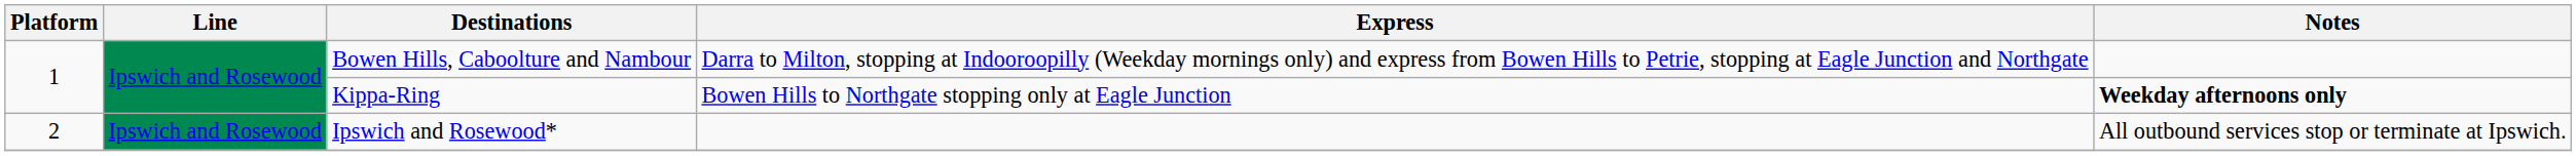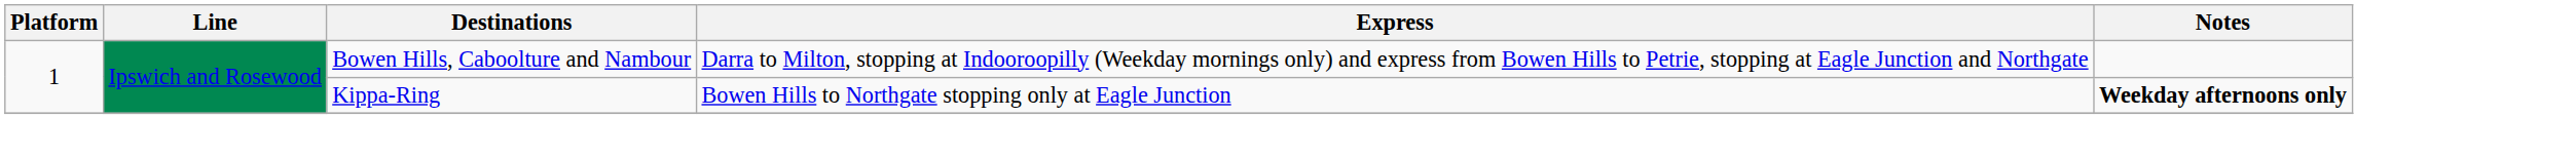 <table class="wikitable" style="float: none; margin: 0.5em; ">
 <tr>
 <th>Platform</th>
 <th>Line</th>
 <th>Destinations</th>
 <th>Express</th>
 <th>Notes</th>
 </tr>
 <tr>
 <td rowspan="2" style="text-align:center;">1</td>
 <td rowspan="2" style=background:#008851><a href='#'><span>Ipswich and Rosewood</span></a></td>
 <td><a href='#'>Bowen Hills</a>, <a href='#'>Caboolture</a> and <a href='#'>Nambour</a></td>
 <td><a href='#'>Darra</a> to <a href='#'>Milton</a>, stopping at <a href='#'>Indooroopilly</a> (Weekday mornings only) and express from <a href='#'>Bowen Hills</a> to <a href='#'>Petrie</a>, stopping at <a href='#'>Eagle Junction</a> and <a href='#'>Northgate</a></td>
 <td></td>
 </tr>
 <tr>
 <td><a href='#'>Kippa-Ring</a></td>
 <td><a href='#'>Bowen Hills</a> to <a href='#'>Northgate</a> stopping only at <a href='#'>Eagle Junction</a></td>
 <td><strong>Weekday afternoons only</strong></td>
 </tr>
 <tr>
-<td style="text-align:center;">2</td>
-<td style=background:#008851><a href='#'><span>Ipswich and Rosewood</span></a></td>
-<td><a href='#'>Ipswich</a> and <a href='#'>Rosewood</a>*</td>
-<td></td>
-<td>All outbound services stop or terminate at Ipswich.</td>
-</tr>
-<tr>
 </tr>
 </table>
